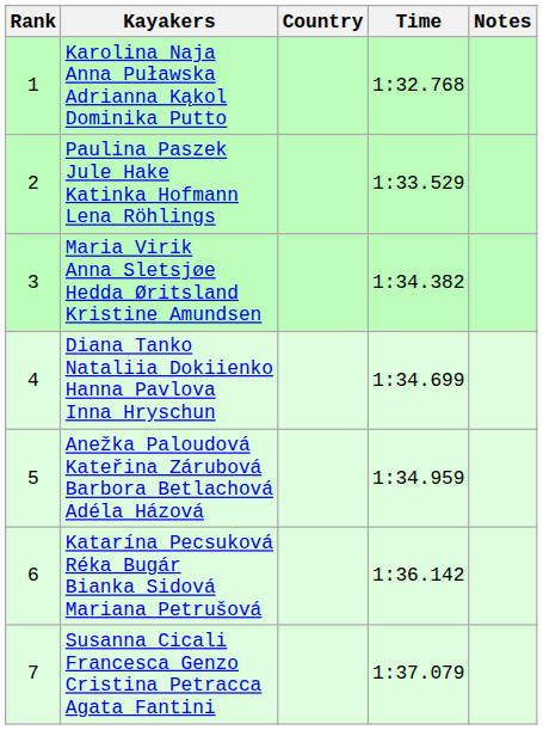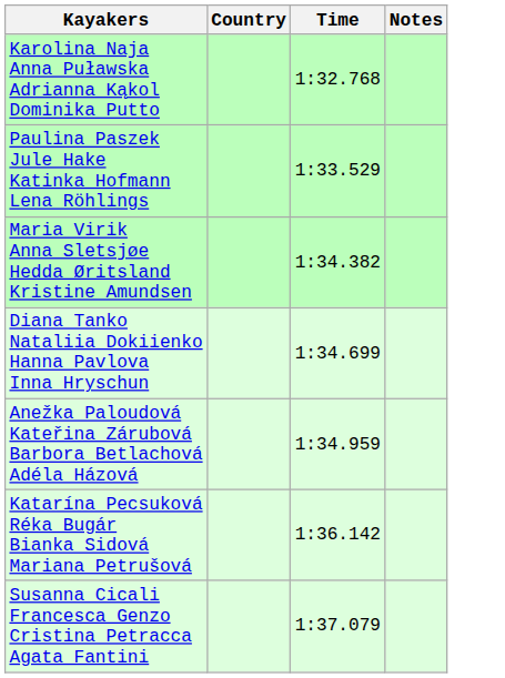 <table class="wikitable" style="text-align:center">
 <tr>
-<th>Rank</th>
 <th>Kayakers</th>
 <th>Country</th>
 <th>Time</th>
 <th>Notes</th>
 </tr>
 <tr bgcolor=bbffbb>
-<td>1</td>
 <td align=left><a href='#'>Karolina Naja</a><br><a href='#'>Anna Puławska</a><br><a href='#'>Adrianna Kąkol</a><br><a href='#'>Dominika Putto</a></td>
 <td align=left></td>
 <td>1:32.768</td>
 <td></td>
 </tr>
 <tr bgcolor=bbffbb>
-<td>2</td>
 <td align=left><a href='#'>Paulina Paszek</a><br><a href='#'>Jule Hake</a><br><a href='#'>Katinka Hofmann</a><br><a href='#'>Lena Röhlings</a></td>
 <td align=left></td>
 <td>1:33.529</td>
 <td></td>
 </tr>
 <tr bgcolor=bbffbb>
-<td>3</td>
 <td align=left><a href='#'>Maria Virik</a><br><a href='#'>Anna Sletsjøe</a><br><a href='#'>Hedda Øritsland</a><br><a href='#'>Kristine Amundsen</a></td>
 <td align=left></td>
 <td>1:34.382</td>
 <td></td>
 </tr>
 <tr bgcolor=ddffdd>
-<td>4</td>
 <td align=left><a href='#'>Diana Tanko</a><br><a href='#'>Nataliia Dokiienko</a><br><a href='#'>Hanna Pavlova</a><br><a href='#'>Inna Hryschun</a></td>
 <td align=left></td>
 <td>1:34.699</td>
 <td></td>
 </tr>
 <tr bgcolor=ddffdd>
-<td>5</td>
 <td align=left><a href='#'>Anežka Paloudová</a><br><a href='#'>Kateřina Zárubová</a><br><a href='#'>Barbora Betlachová</a><br><a href='#'>Adéla Házová</a></td>
 <td align=left></td>
 <td>1:34.959</td>
 <td></td>
 </tr>
 <tr bgcolor=ddffdd>
-<td>6</td>
 <td align=left><a href='#'>Katarína Pecsuková</a><br><a href='#'>Réka Bugár</a><br><a href='#'>Bianka Sidová</a><br><a href='#'>Mariana Petrušová</a></td>
 <td align=left></td>
 <td>1:36.142</td>
 <td></td>
 </tr>
 <tr bgcolor=ddffdd>
-<td>7</td>
 <td align=left><a href='#'>Susanna Cicali</a><br><a href='#'>Francesca Genzo</a><br><a href='#'>Cristina Petracca</a><br><a href='#'>Agata Fantini</a></td>
 <td align=left></td>
 <td>1:37.079</td>
 <td></td>
 </tr>
 </table>
